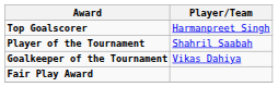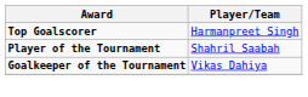 <table class="wikitable">
 <tr>
 <th>Award</th>
 <th>Player/Team</th>
 </tr>
 <tr>
 <td><strong>Top Goalscorer</strong></td>
 <td> <a href='#'>Harmanpreet Singh</a></td>
 </tr>
 <tr>
 <td><strong>Player of the Tournament</strong></td>
 <td> <a href='#'>Shahril Saabah</a></td>
 </tr>
 <tr>
 <td><strong>Goalkeeper of the Tournament</strong></td>
 <td> <a href='#'>Vikas Dahiya</a></td>
 </tr>
 <tr>
-<td><strong>Fair Play Award</strong></td>
-<td></td>
-</tr>
-<tr>
 </tr>
 </table>
